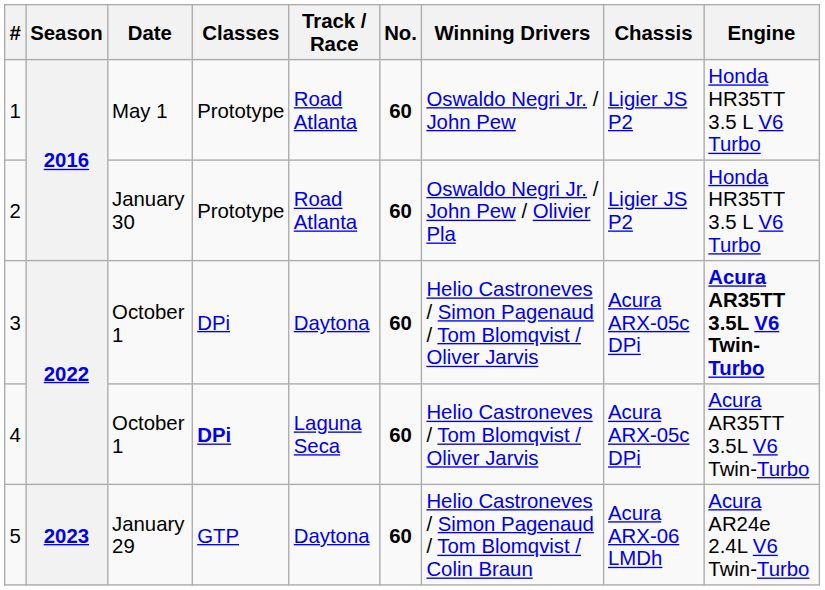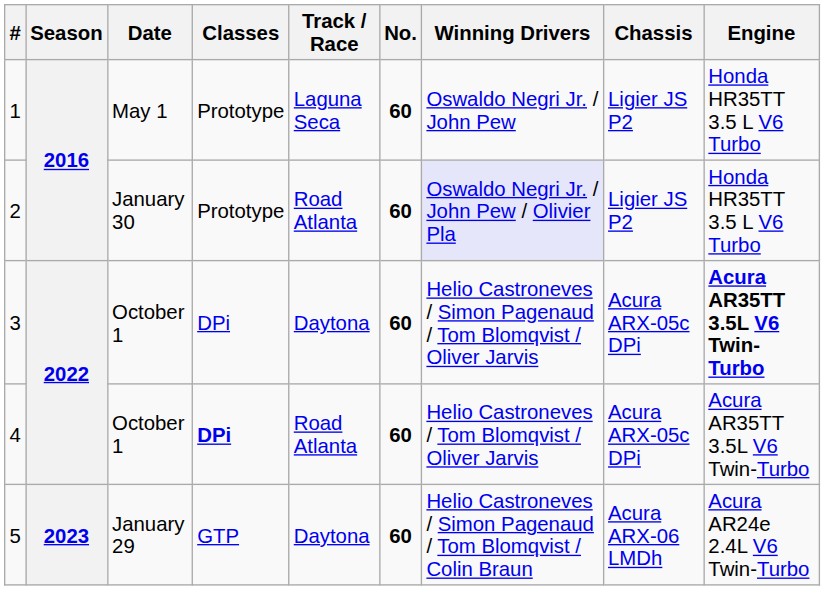 <table class="wikitable" style="font-size:95%;">
 <tr>
 <th>#</th>
 <th>Season</th>
 <th>Date</th>
 <th>Classes</th>
 <th>Track / Race</th>
 <th>No.</th>
 <th>Winning Drivers</th>
 <th>Chassis</th>
 <th>Engine</th>
 </tr>
 <tr>
 <td>1</td>
 <th rowspan=2 align=center><a href='#'>2016</a></th>
 <td>May 1</td>
 <td>Prototype</td>
-<td><a href='#'>Road Atlanta</a></td>
+<td><a href='#'>Laguna Seca</a></td>
 <td align=center><strong>60</strong></td>
 <td align=left> <a href='#'>Oswaldo Negri Jr.</a> /  <a href='#'>John Pew</a></td>
 <td><a href='#'>Ligier JS P2</a></td>
 <td><a href='#'>Honda</a> HR35TT 3.5 L <a href='#'>V6</a> <a href='#'>Turbo</a></td>
 </tr>
 <tr>
 <td>2</td>
 <td>January 30</td>
 <td>Prototype</td>
 <td><a href='#'>Road Atlanta</a></td>
 <td align=center><strong>60</strong></td>
-<td align=left> <a href='#'>Oswaldo Negri Jr.</a> /  <a href='#'>John Pew</a> /  <a href='#'>Olivier Pla</a></td>
+<td align=left style="background: lavender;"> <a href='#'>Oswaldo Negri Jr.</a> /  <a href='#'>John Pew</a> /  <a href='#'>Olivier Pla</a></td>
 <td><a href='#'>Ligier JS P2</a></td>
 <td><a href='#'>Honda</a> HR35TT 3.5 L <a href='#'>V6</a> <a href='#'>Turbo</a></td>
 </tr>
 <tr>
 <td>3</td>
 <th rowspan=2 align=center><a href='#'>2022</a></th>
 <td>October 1</td>
 <td><a href='#'>DPi</a></td>
 <td><a href='#'>Daytona</a></td>
 <td align=center><strong>60</strong></td>
 <td> <a href='#'>Helio Castroneves</a> /  <a href='#'>Simon Pagenaud</a> /  <a href='#'>Tom Blomqvist /</a>  <a href='#'>Oliver Jarvis</a></td>
 <td><a href='#'>Acura ARX-05c DPi</a></td>
 <td><strong><a href='#'>Acura</a> AR35TT 3.5L <a href='#'>V6</a> Twin-<a href='#'>Turbo</a></strong></td>
 </tr>
 <tr>
 <td>4</td>
 <td>October 1</td>
 <td><strong><a href='#'>DPi</a></strong></td>
-<td><a href='#'>Laguna Seca</a></td>
+<td><a href='#'>Road Atlanta</a></td>
 <td align=center><strong>60</strong></td>
 <td> <a href='#'>Helio Castroneves</a> /  <a href='#'>Tom Blomqvist /</a>  <a href='#'>Oliver Jarvis</a></td>
 <td><a href='#'>Acura ARX-05c DPi</a></td>
 <td><a href='#'>Acura</a> AR35TT 3.5L <a href='#'>V6</a> Twin-<a href='#'>Turbo</a></td>
 </tr>
 <tr>
 <td>5</td>
 <th><a href='#'>2023</a></th>
 <td>January 29</td>
 <td><a href='#'>GTP</a></td>
 <td><a href='#'>Daytona</a></td>
 <td align=center><strong>60</strong></td>
 <td> <a href='#'>Helio Castroneves</a> /  <a href='#'>Simon Pagenaud</a> /  <a href='#'>Tom Blomqvist /</a>  <a href='#'>Colin Braun</a></td>
 <td><a href='#'>Acura ARX-06 LMDh</a></td>
 <td><a href='#'>Acura</a> AR24e 2.4L <a href='#'>V6</a> Twin-<a href='#'>Turbo</a></td>
 </tr>
 </table>
